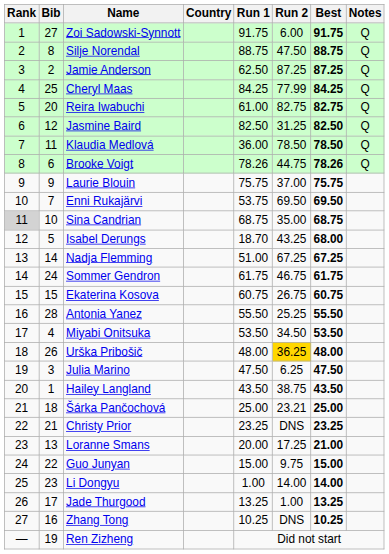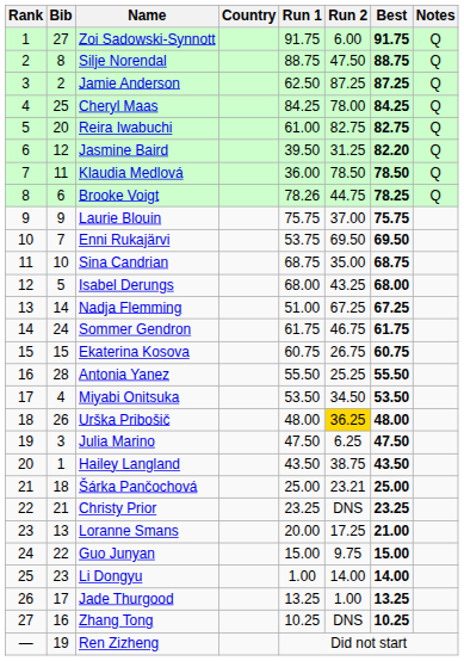 <table class="wikitable sortable" style="text-align:center">
 <tr>
 <th>Rank</th>
 <th>Bib</th>
 <th>Name</th>
 <th>Country</th>
 <th>Run 1</th>
 <th>Run 2</th>
 <th>Best</th>
 <th>Notes</th>
 </tr>
 <tr bgcolor=ccffcc>
 <td>1</td>
 <td>27</td>
 <td align=left><a href='#'>Zoi Sadowski-Synnott</a></td>
 <td align=left></td>
 <td>91.75</td>
 <td>6.00</td>
 <td><strong>91.75</strong></td>
 <td>Q</td>
 </tr>
 <tr bgcolor=ccffcc>
 <td>2</td>
 <td>8</td>
 <td align=left><a href='#'>Silje Norendal</a></td>
 <td align=left></td>
 <td>88.75</td>
 <td>47.50</td>
 <td><strong>88.75</strong></td>
 <td>Q</td>
 </tr>
 <tr bgcolor=ccffcc>
 <td>3</td>
 <td>2</td>
 <td align=left><a href='#'>Jamie Anderson</a></td>
 <td align=left></td>
 <td>62.50</td>
 <td>87.25</td>
 <td><strong>87.25</strong></td>
 <td>Q</td>
 </tr>
 <tr bgcolor=ccffcc>
 <td>4</td>
 <td>25</td>
 <td align=left><a href='#'>Cheryl Maas</a></td>
 <td align=left></td>
 <td>84.25</td>
-<td>77.99</td>
+<td>78.00</td>
 <td><strong>84.25</strong></td>
 <td>Q</td>
 </tr>
 <tr bgcolor=ccffcc>
 <td>5</td>
 <td>20</td>
 <td align=left><a href='#'>Reira Iwabuchi</a></td>
 <td align=left></td>
 <td>61.00</td>
 <td>82.75</td>
 <td><strong>82.75</strong></td>
 <td>Q</td>
 </tr>
 <tr bgcolor=ccffcc>
 <td>6</td>
 <td>12</td>
 <td align=left><a href='#'>Jasmine Baird</a></td>
 <td align=left></td>
-<td>82.50</td>
+<td>39.50</td>
 <td>31.25</td>
-<td><strong>82.50</strong></td>
+<td><strong>82.20</strong></td>
 <td>Q</td>
 </tr>
 <tr bgcolor=ccffcc>
 <td>7</td>
 <td>11</td>
 <td align=left><a href='#'>Klaudia Medlová</a></td>
 <td align=left></td>
 <td>36.00</td>
 <td>78.50</td>
 <td><strong>78.50</strong></td>
 <td>Q</td>
 </tr>
 <tr bgcolor=ccffcc>
 <td>8</td>
 <td>6</td>
 <td align=left><a href='#'>Brooke Voigt</a></td>
 <td align=left></td>
 <td>78.26</td>
 <td>44.75</td>
-<td><strong>78.26</strong></td>
+<td><strong>78.25</strong></td>
 <td>Q</td>
 </tr>
 <tr>
 <td>9</td>
 <td>9</td>
 <td align=left><a href='#'>Laurie Blouin</a></td>
 <td align=left></td>
 <td>75.75</td>
 <td>37.00</td>
 <td><strong>75.75</strong></td>
 <td></td>
 </tr>
 <tr>
 <td>10</td>
 <td>7</td>
 <td align=left><a href='#'>Enni Rukajärvi</a></td>
 <td align=left></td>
 <td>53.75</td>
 <td>69.50</td>
 <td><strong>69.50</strong></td>
 <td></td>
 </tr>
 <tr>
-<td style="background: lightgrey;">11</td>
+<td>11</td>
 <td>10</td>
 <td align=left><a href='#'>Sina Candrian</a></td>
 <td align=left></td>
 <td>68.75</td>
 <td>35.00</td>
 <td><strong>68.75</strong></td>
 <td></td>
 </tr>
 <tr>
 <td>12</td>
 <td>5</td>
 <td align=left><a href='#'>Isabel Derungs</a></td>
 <td align=left></td>
-<td>18.70</td>
+<td>68.00</td>
 <td>43.25</td>
 <td><strong>68.00</strong></td>
 <td></td>
 </tr>
 <tr>
 <td>13</td>
 <td>14</td>
 <td align=left><a href='#'>Nadja Flemming</a></td>
 <td align=left></td>
 <td>51.00</td>
 <td>67.25</td>
 <td><strong>67.25</strong></td>
 <td></td>
 </tr>
 <tr>
 <td>14</td>
 <td>24</td>
 <td align=left><a href='#'>Sommer Gendron</a></td>
 <td align=left></td>
 <td>61.75</td>
 <td>46.75</td>
 <td><strong>61.75</strong></td>
 <td></td>
 </tr>
 <tr>
 <td>15</td>
 <td>15</td>
 <td align=left><a href='#'>Ekaterina Kosova</a></td>
 <td align=left></td>
 <td>60.75</td>
 <td>26.75</td>
 <td><strong>60.75</strong></td>
 <td></td>
 </tr>
 <tr>
 <td>16</td>
 <td>28</td>
 <td align=left><a href='#'>Antonia Yanez</a></td>
 <td align=left></td>
 <td>55.50</td>
 <td>25.25</td>
 <td><strong>55.50</strong></td>
 <td></td>
 </tr>
 <tr>
 <td>17</td>
 <td>4</td>
 <td align=left><a href='#'>Miyabi Onitsuka</a></td>
 <td align=left></td>
 <td>53.50</td>
 <td>34.50</td>
 <td><strong>53.50</strong></td>
 <td></td>
 </tr>
 <tr>
 <td>18</td>
 <td>26</td>
 <td align=left><a href='#'>Urška Pribošič</a></td>
 <td align=left></td>
 <td>48.00</td>
 <td style="background: gold;">36.25</td>
 <td><strong>48.00</strong></td>
 <td></td>
 </tr>
 <tr>
 <td>19</td>
 <td>3</td>
 <td align=left><a href='#'>Julia Marino</a></td>
 <td align=left></td>
 <td>47.50</td>
 <td>6.25</td>
 <td><strong>47.50</strong></td>
 <td></td>
 </tr>
 <tr>
 <td>20</td>
 <td>1</td>
 <td align=left><a href='#'>Hailey Langland</a></td>
 <td align=left></td>
 <td>43.50</td>
 <td>38.75</td>
 <td><strong>43.50</strong></td>
 <td></td>
 </tr>
 <tr>
 <td>21</td>
 <td>18</td>
 <td align=left><a href='#'>Šárka Pančochová</a></td>
 <td align=left></td>
 <td>25.00</td>
 <td>23.21</td>
 <td><strong>25.00</strong></td>
 <td></td>
 </tr>
 <tr>
 <td>22</td>
 <td>21</td>
 <td align=left><a href='#'>Christy Prior</a></td>
 <td align=left></td>
 <td>23.25</td>
 <td>DNS</td>
 <td><strong>23.25</strong></td>
 <td></td>
 </tr>
 <tr>
 <td>23</td>
 <td>13</td>
 <td align=left><a href='#'>Loranne Smans</a></td>
 <td align=left></td>
 <td>20.00</td>
 <td>17.25</td>
 <td><strong>21.00</strong></td>
 <td></td>
 </tr>
 <tr>
 <td>24</td>
 <td>22</td>
 <td align=left><a href='#'>Guo Junyan</a></td>
 <td align=left></td>
 <td>15.00</td>
 <td>9.75</td>
 <td><strong>15.00</strong></td>
 <td></td>
 </tr>
 <tr>
 <td>25</td>
 <td>23</td>
 <td align=left><a href='#'>Li Dongyu</a></td>
 <td align=left></td>
 <td>1.00</td>
 <td>14.00</td>
 <td><strong>14.00</strong></td>
 <td></td>
 </tr>
 <tr>
 <td>26</td>
 <td>17</td>
 <td align=left><a href='#'>Jade Thurgood</a></td>
 <td align=left></td>
 <td>13.25</td>
 <td>1.00</td>
 <td><strong>13.25</strong></td>
 <td></td>
 </tr>
 <tr>
 <td>27</td>
 <td>16</td>
 <td align=left><a href='#'>Zhang Tong</a></td>
 <td align=left></td>
 <td>10.25</td>
 <td>DNS</td>
 <td><strong>10.25</strong></td>
 <td></td>
 </tr>
 <tr>
 <td>—</td>
 <td>19</td>
 <td align=left><a href='#'>Ren Zizheng</a></td>
 <td align=left></td>
 <td colspan=4>Did not start</td>
 </tr>
 </table>
